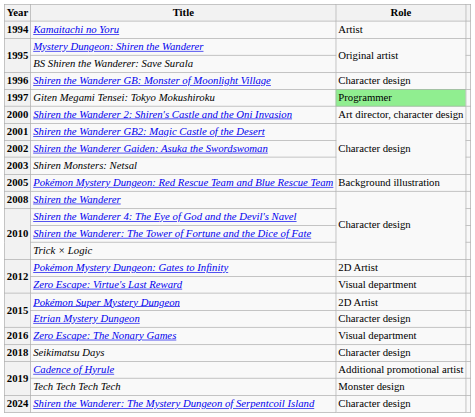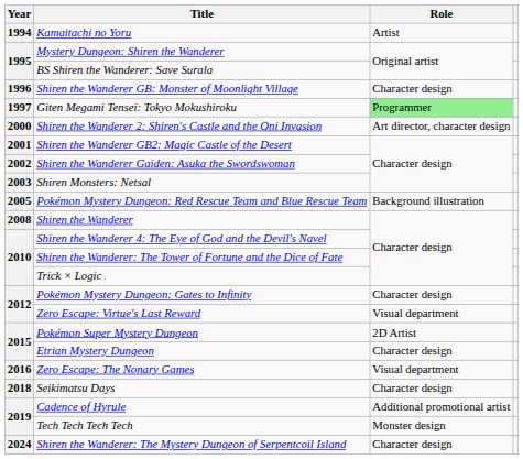 <table class="wikitable sortable" style="width:auto">
 <tr>
 <th scope="col">Year</th>
 <th scope="col">Title</th>
 <th scope="col">Role</th>
 <th scope="col"></th>
 </tr>
 <tr>
 <th>1994</th>
 <td><em><a href='#'>Kamaitachi no Yoru</a></em></td>
 <td>Artist</td>
 <td></td>
 </tr>
 <tr>
 <th rowspan="2">1995</th>
 <td><em><a href='#'>Mystery Dungeon: Shiren the Wanderer</a></em></td>
 <td rowspan="2">Original artist</td>
 <td></td>
 </tr>
 <tr>
 <td><em>BS Shiren the Wanderer: Save Surala</em></td>
 <td></td>
 </tr>
 <tr>
 <th>1996</th>
 <td><em><a href='#'>Shiren the Wanderer GB: Monster of Moonlight Village</a></em></td>
 <td>Character design</td>
 <td></td>
 </tr>
 <tr>
 <th>1997</th>
 <td><em>Giten Megami Tensei: Tokyo Mokushiroku</em></td>
 <td style="background: lightgreen;">Programmer</td>
 <td></td>
 </tr>
 <tr>
 <th>2000</th>
 <td><em><a href='#'>Shiren the Wanderer 2: Shiren's Castle and the Oni Invasion</a></em></td>
 <td>Art director, character design</td>
 <td></td>
 </tr>
 <tr>
 <th>2001</th>
 <td><em><a href='#'>Shiren the Wanderer GB2: Magic Castle of the Desert</a></em></td>
 <td rowspan="3">Character design</td>
 <td></td>
 </tr>
 <tr>
 <th>2002</th>
 <td><em><a href='#'>Shiren the Wanderer Gaiden: Asuka the Swordswoman</a></em></td>
 <td></td>
 </tr>
 <tr>
 <th>2003</th>
 <td><em>Shiren Monsters: Netsal</em></td>
 <td></td>
 </tr>
 <tr>
 <th>2005</th>
 <td><em><a href='#'>Pokémon Mystery Dungeon: Red Rescue Team and Blue Rescue Team</a></em></td>
 <td>Background illustration</td>
 <td></td>
 </tr>
 <tr>
 <th>2008</th>
 <td><em><a href='#'>Shiren the Wanderer</a></em></td>
 <td rowspan="4">Character design</td>
 <td></td>
 </tr>
 <tr>
 <th rowspan="3">2010</th>
 <td><em><a href='#'>Shiren the Wanderer 4: The Eye of God and the Devil's Navel</a></em></td>
 <td></td>
 </tr>
 <tr>
 <td><em><a href='#'>Shiren the Wanderer: The Tower of Fortune and the Dice of Fate</a></em></td>
 <td></td>
 </tr>
 <tr>
 <td><em>Trick × Logic</em></td>
 <td></td>
 </tr>
 <tr>
 <th rowspan="2">2012</th>
 <td><em><a href='#'>Pokémon Mystery Dungeon: Gates to Infinity</a></em></td>
-<td>2D Artist</td>
+<td>Character design</td>
 <td></td>
 </tr>
 <tr>
 <td><em><a href='#'>Zero Escape: Virtue's Last Reward</a></em></td>
 <td>Visual department</td>
 <td></td>
 </tr>
 <tr>
 <th rowspan="2">2015</th>
 <td><em><a href='#'>Pokémon Super Mystery Dungeon</a></em></td>
 <td>2D Artist</td>
 <td></td>
 </tr>
 <tr>
 <td><em><a href='#'>Etrian Mystery Dungeon</a></em></td>
 <td>Character design</td>
 <td></td>
 </tr>
 <tr>
 <th>2016</th>
 <td><em><a href='#'>Zero Escape: The Nonary Games</a></em></td>
 <td>Visual department</td>
 <td></td>
 </tr>
 <tr>
 <th>2018</th>
 <td><em>Seikimatsu Days</em></td>
 <td>Character design</td>
 <td></td>
 </tr>
 <tr>
 <th rowspan="2">2019</th>
 <td><em><a href='#'>Cadence of Hyrule</a></em></td>
 <td>Additional promotional artist</td>
 <td></td>
 </tr>
 <tr>
 <td><em>Tech Tech Tech Tech</em></td>
 <td>Monster design</td>
 <td></td>
 </tr>
 <tr>
 <th>2024</th>
 <td><em><a href='#'>Shiren the Wanderer: The Mystery Dungeon of Serpentcoil Island</a></em></td>
 <td>Character design</td>
 <td></td>
 </tr>
 </table>
